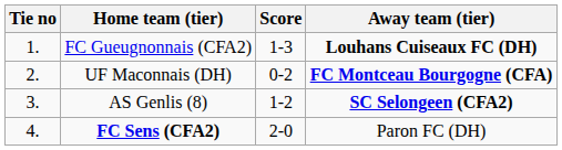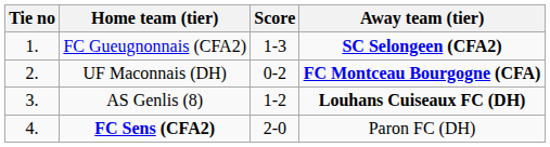 <table class="wikitable" style="text-align: center">
 <tr>
 <th>Tie no</th>
 <th>Home team (tier)</th>
 <th>Score</th>
 <th>Away team (tier)</th>
 </tr>
 <tr>
 <td>1.</td>
 <td><a href='#'>FC Gueugnonnais</a> (CFA2)</td>
 <td>1-3</td>
-<td><strong>Louhans Cuiseaux FC (DH)</strong></td>
+<td><strong><a href='#'>SC Selongeen</a> (CFA2)</strong></td>
 </tr>
 <tr>
 <td>2.</td>
 <td>UF Maconnais (DH)</td>
 <td>0-2</td>
 <td><strong><a href='#'>FC Montceau Bourgogne</a> (CFA)</strong></td>
 </tr>
 <tr>
 <td>3.</td>
 <td>AS Genlis (8)</td>
 <td>1-2 </td>
-<td><strong><a href='#'>SC Selongeen</a> (CFA2)</strong></td>
+<td><strong>Louhans Cuiseaux FC (DH)</strong></td>
 </tr>
 <tr>
 <td>4.</td>
 <td><strong><a href='#'>FC Sens</a> (CFA2)</strong></td>
 <td>2-0</td>
 <td>Paron FC (DH)</td>
 </tr>
 </table>
